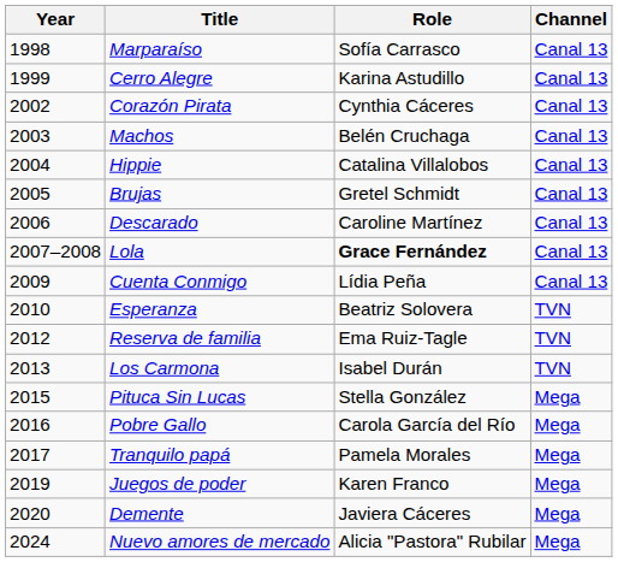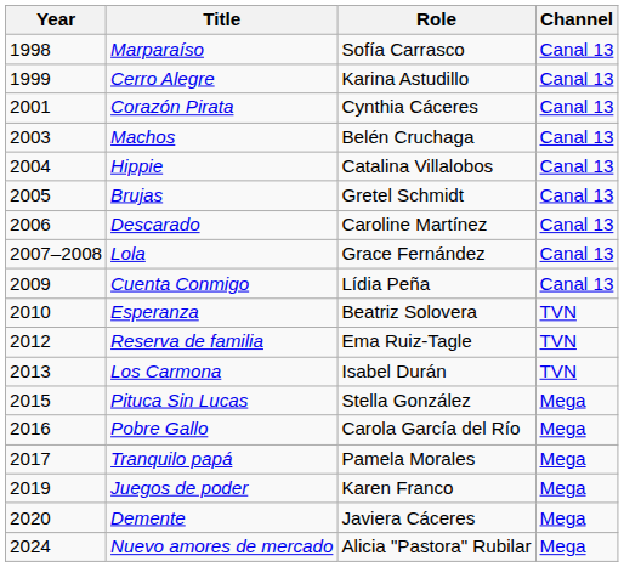 <table class="wikitable">
 <tr>
 <th>Year</th>
 <th>Title</th>
 <th>Role</th>
 <th>Channel</th>
 </tr>
 <tr>
 <td>1998</td>
 <td><em><a href='#'>Marparaíso</a></em></td>
 <td>Sofía Carrasco</td>
 <td><a href='#'>Canal 13</a></td>
 </tr>
 <tr>
 <td>1999</td>
 <td><em><a href='#'>Cerro Alegre</a></em></td>
 <td>Karina Astudillo</td>
 <td><a href='#'>Canal 13</a></td>
 </tr>
 <tr>
-<td>2002</td>
+<td>2001</td>
 <td><em><a href='#'>Corazón Pirata</a></em></td>
 <td>Cynthia Cáceres</td>
 <td><a href='#'>Canal 13</a></td>
 </tr>
 <tr>
 <td>2003</td>
 <td><em><a href='#'>Machos</a></em></td>
 <td>Belén Cruchaga</td>
 <td><a href='#'>Canal 13</a></td>
 </tr>
 <tr>
 <td>2004</td>
 <td><em><a href='#'>Hippie</a></em></td>
 <td>Catalina Villalobos</td>
 <td><a href='#'>Canal 13</a></td>
 </tr>
 <tr>
 <td>2005</td>
 <td><em><a href='#'>Brujas</a></em></td>
 <td>Gretel Schmidt</td>
 <td><a href='#'>Canal 13</a></td>
 </tr>
 <tr>
 <td>2006</td>
 <td><em><a href='#'>Descarado</a></em></td>
 <td>Caroline Martínez</td>
 <td><a href='#'>Canal 13</a></td>
 </tr>
 <tr>
 <td>2007–2008</td>
 <td><em><a href='#'>Lola</a></em></td>
-<td><strong>Grace Fernández</strong></td>
+<td>Grace Fernández</td>
 <td><a href='#'>Canal 13</a></td>
 </tr>
 <tr>
 <td>2009</td>
 <td><em><a href='#'>Cuenta Conmigo</a></em></td>
 <td>Lídia Peña</td>
 <td><a href='#'>Canal 13</a></td>
 </tr>
 <tr>
 <td>2010</td>
 <td><em><a href='#'>Esperanza</a></em></td>
 <td>Beatriz Solovera</td>
 <td><a href='#'>TVN</a></td>
 </tr>
 <tr>
 <td>2012</td>
 <td><em><a href='#'>Reserva de familia</a></em></td>
 <td>Ema Ruiz-Tagle</td>
 <td><a href='#'>TVN</a></td>
 </tr>
 <tr>
 <td>2013</td>
 <td><em><a href='#'>Los Carmona</a></em></td>
 <td>Isabel Durán</td>
 <td><a href='#'>TVN</a></td>
 </tr>
 <tr>
 <td>2015</td>
 <td><em><a href='#'>Pituca Sin Lucas</a></em></td>
 <td>Stella González</td>
 <td><a href='#'>Mega</a></td>
 </tr>
 <tr>
 <td>2016</td>
 <td><em><a href='#'>Pobre Gallo</a></em></td>
 <td>Carola García del Río</td>
 <td><a href='#'>Mega</a></td>
 </tr>
 <tr>
 <td>2017</td>
 <td><em><a href='#'>Tranquilo papá</a></em></td>
 <td>Pamela Morales</td>
 <td><a href='#'>Mega</a></td>
 </tr>
 <tr>
 <td>2019</td>
 <td><em><a href='#'>Juegos de poder</a></em></td>
 <td>Karen Franco</td>
 <td><a href='#'>Mega</a></td>
 </tr>
 <tr>
 <td>2020</td>
 <td><em><a href='#'>Demente</a></em></td>
 <td>Javiera Cáceres</td>
 <td><a href='#'>Mega</a></td>
 </tr>
 <tr>
 <td>2024</td>
 <td><em><a href='#'>Nuevo amores de mercado</a></em></td>
 <td>Alicia "Pastora" Rubilar</td>
 <td><a href='#'>Mega</a></td>
 </tr>
 </table>
